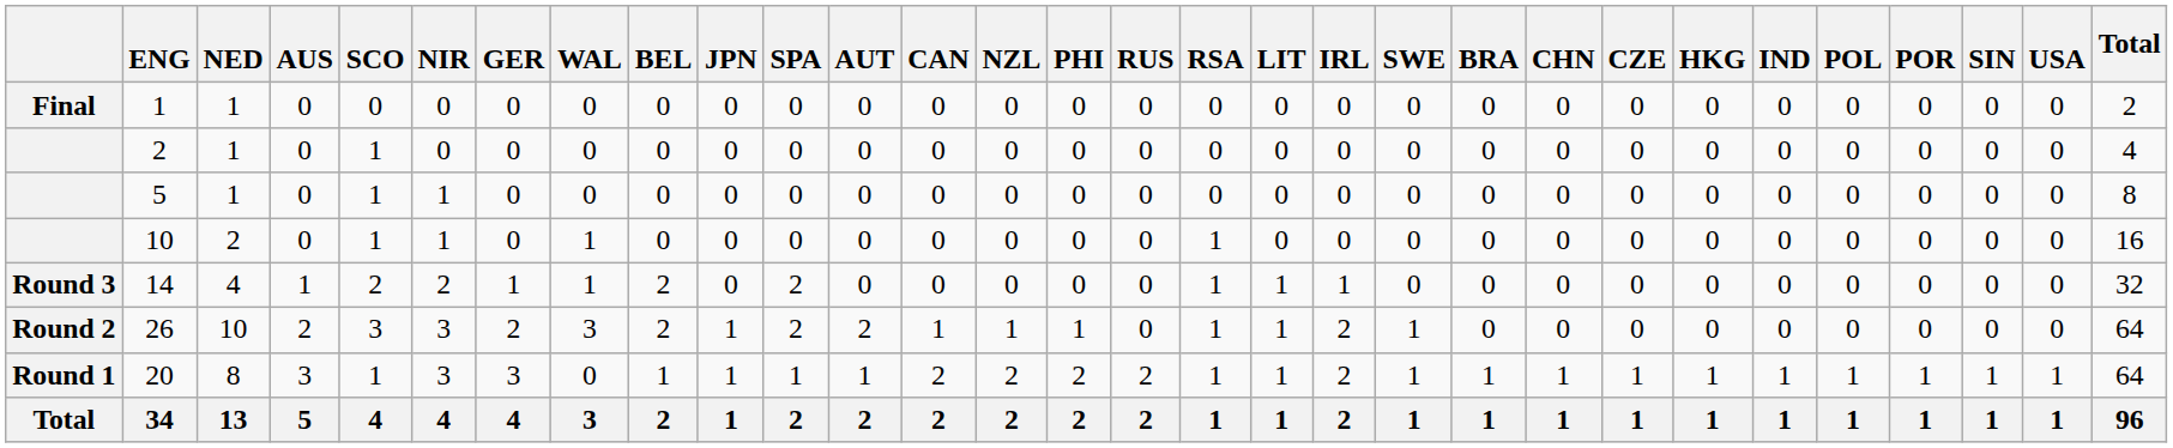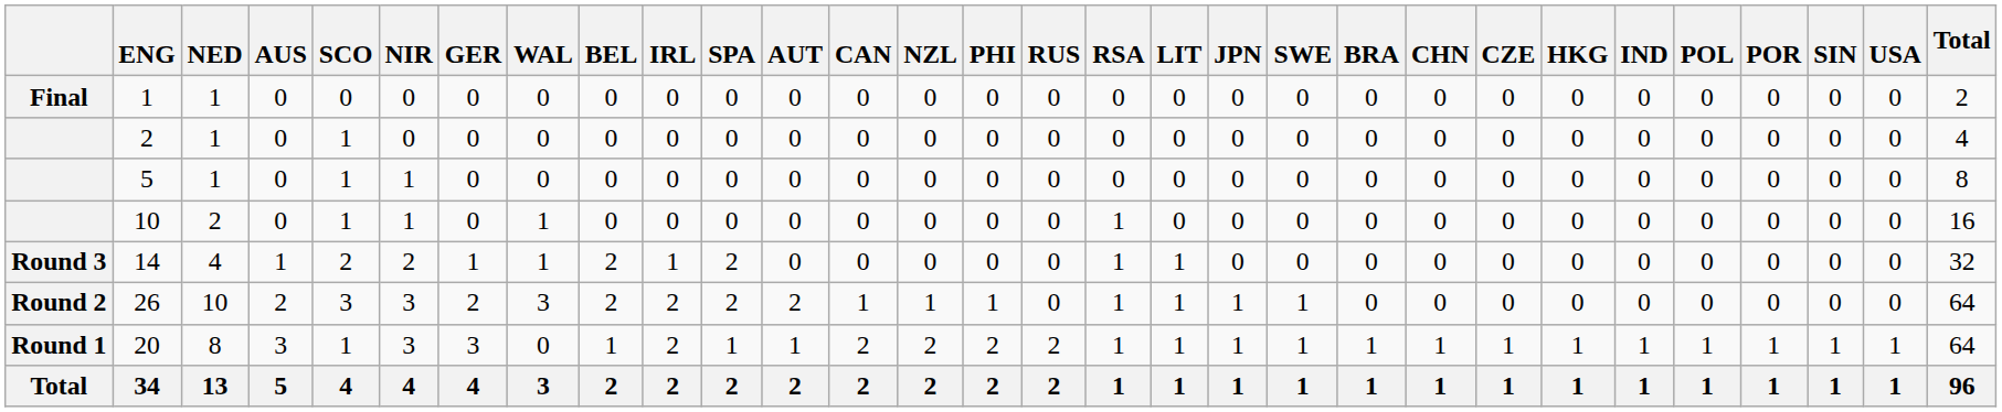 <table class="wikitable">
 <tr>
 <th></th>
 <th> <br>ENG</th>
 <th> <br>NED</th>
 <th> <br>AUS</th>
 <th> <br>SCO</th>
 <th> <br>NIR</th>
 <th> <br>GER</th>
 <th> <br>WAL</th>
 <th> <br>BEL</th>
-<th> <br>JPN</th>
+<th> <br>IRL</th>
 <th> <br>SPA</th>
 <th> <br>AUT</th>
 <th> <br>CAN</th>
 <th> <br>NZL</th>
 <th> <br>PHI</th>
 <th> <br>RUS</th>
 <th> <br>RSA</th>
 <th> <br>LIT</th>
-<th> <br>IRL</th>
+<th> <br>JPN</th>
 <th> <br>SWE</th>
 <th> <br>BRA</th>
 <th> <br>CHN</th>
 <th> <br>CZE</th>
 <th> <br>HKG</th>
 <th> <br>IND</th>
 <th> <br>POL</th>
 <th> <br>POR</th>
 <th> <br>SIN</th>
 <th> <br>USA</th>
 <th>Total</th>
 </tr>
 <tr align="center">
 <th>Final</th>
 <td>1</td>
 <td>1</td>
 <td>0</td>
 <td>0</td>
 <td>0</td>
 <td>0</td>
 <td>0</td>
 <td>0</td>
 <td>0</td>
 <td>0</td>
 <td>0</td>
 <td>0</td>
 <td>0</td>
 <td>0</td>
 <td>0</td>
 <td>0</td>
 <td>0</td>
 <td>0</td>
 <td>0</td>
 <td>0</td>
 <td>0</td>
 <td>0</td>
 <td>0</td>
 <td>0</td>
 <td>0</td>
 <td>0</td>
 <td>0</td>
 <td>0</td>
 <td>2</td>
 </tr>
 <tr align="center">
 <th></th>
 <td>2</td>
 <td>1</td>
 <td>0</td>
 <td>1</td>
 <td>0</td>
 <td>0</td>
 <td>0</td>
 <td>0</td>
 <td>0</td>
 <td>0</td>
 <td>0</td>
 <td>0</td>
 <td>0</td>
 <td>0</td>
 <td>0</td>
 <td>0</td>
 <td>0</td>
 <td>0</td>
 <td>0</td>
 <td>0</td>
 <td>0</td>
 <td>0</td>
 <td>0</td>
 <td>0</td>
 <td>0</td>
 <td>0</td>
 <td>0</td>
 <td>0</td>
 <td>4</td>
 </tr>
 <tr align="center">
 <th></th>
 <td>5</td>
 <td>1</td>
 <td>0</td>
 <td>1</td>
 <td>1</td>
 <td>0</td>
 <td>0</td>
 <td>0</td>
 <td>0</td>
 <td>0</td>
 <td>0</td>
 <td>0</td>
 <td>0</td>
 <td>0</td>
 <td>0</td>
 <td>0</td>
 <td>0</td>
 <td>0</td>
 <td>0</td>
 <td>0</td>
 <td>0</td>
 <td>0</td>
 <td>0</td>
 <td>0</td>
 <td>0</td>
 <td>0</td>
 <td>0</td>
 <td>0</td>
 <td>8</td>
 </tr>
 <tr align="center">
 <th></th>
 <td>10</td>
 <td>2</td>
 <td>0</td>
 <td>1</td>
 <td>1</td>
 <td>0</td>
 <td>1</td>
 <td>0</td>
 <td>0</td>
 <td>0</td>
 <td>0</td>
 <td>0</td>
 <td>0</td>
 <td>0</td>
 <td>0</td>
 <td>1</td>
 <td>0</td>
 <td>0</td>
 <td>0</td>
 <td>0</td>
 <td>0</td>
 <td>0</td>
 <td>0</td>
 <td>0</td>
 <td>0</td>
 <td>0</td>
 <td>0</td>
 <td>0</td>
 <td>16</td>
 </tr>
 <tr align="center">
 <th>Round 3</th>
 <td>14</td>
 <td>4</td>
 <td>1</td>
 <td>2</td>
 <td>2</td>
 <td>1</td>
 <td>1</td>
 <td>2</td>
-<td>0</td>
+<td>1</td>
 <td>2</td>
 <td>0</td>
 <td>0</td>
 <td>0</td>
 <td>0</td>
 <td>0</td>
 <td>1</td>
 <td>1</td>
-<td>1</td>
+<td>0</td>
 <td>0</td>
 <td>0</td>
 <td>0</td>
 <td>0</td>
 <td>0</td>
 <td>0</td>
 <td>0</td>
 <td>0</td>
 <td>0</td>
 <td>0</td>
 <td>32</td>
 </tr>
 <tr align="center">
 <th>Round 2</th>
 <td>26</td>
 <td>10</td>
 <td>2</td>
 <td>3</td>
 <td>3</td>
 <td>2</td>
 <td>3</td>
 <td>2</td>
-<td>1</td>
+<td>2</td>
 <td>2</td>
 <td>2</td>
 <td>1</td>
 <td>1</td>
 <td>1</td>
 <td>0</td>
 <td>1</td>
 <td>1</td>
-<td>2</td>
+<td>1</td>
 <td>1</td>
 <td>0</td>
 <td>0</td>
 <td>0</td>
 <td>0</td>
 <td>0</td>
 <td>0</td>
 <td>0</td>
 <td>0</td>
 <td>0</td>
 <td>64</td>
 </tr>
 <tr align="center">
 <th>Round 1</th>
 <td>20</td>
 <td>8</td>
 <td>3</td>
 <td>1</td>
 <td>3</td>
 <td>3</td>
 <td>0</td>
 <td>1</td>
-<td>1</td>
+<td>2</td>
 <td>1</td>
 <td>1</td>
 <td>2</td>
 <td>2</td>
 <td>2</td>
 <td>2</td>
 <td>1</td>
 <td>1</td>
-<td>2</td>
+<td>1</td>
 <td>1</td>
 <td>1</td>
 <td>1</td>
 <td>1</td>
 <td>1</td>
 <td>1</td>
 <td>1</td>
 <td>1</td>
 <td>1</td>
 <td>1</td>
 <td>64</td>
 </tr>
 <tr align="center">
 <th>Total</th>
 <th>34</th>
 <th>13</th>
 <th>5</th>
 <th>4</th>
 <th>4</th>
 <th>4</th>
 <th>3</th>
 <th>2</th>
-<th>1</th>
+<th>2</th>
 <th>2</th>
 <th>2</th>
 <th>2</th>
 <th>2</th>
 <th>2</th>
 <th>2</th>
 <th>1</th>
 <th>1</th>
-<th>2</th>
+<th>1</th>
 <th>1</th>
 <th>1</th>
 <th>1</th>
 <th>1</th>
 <th>1</th>
 <th>1</th>
 <th>1</th>
 <th>1</th>
 <th>1</th>
 <th>1</th>
 <th>96</th>
 </tr>
 </table>
